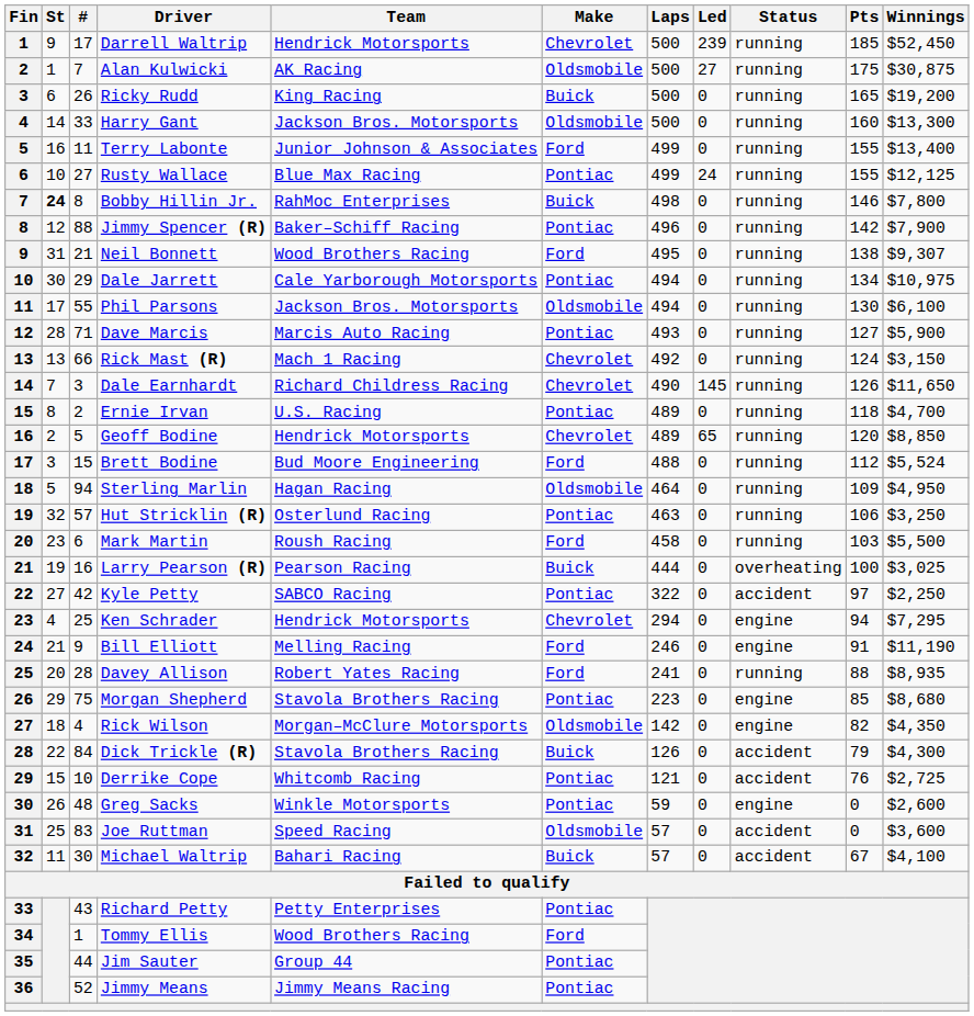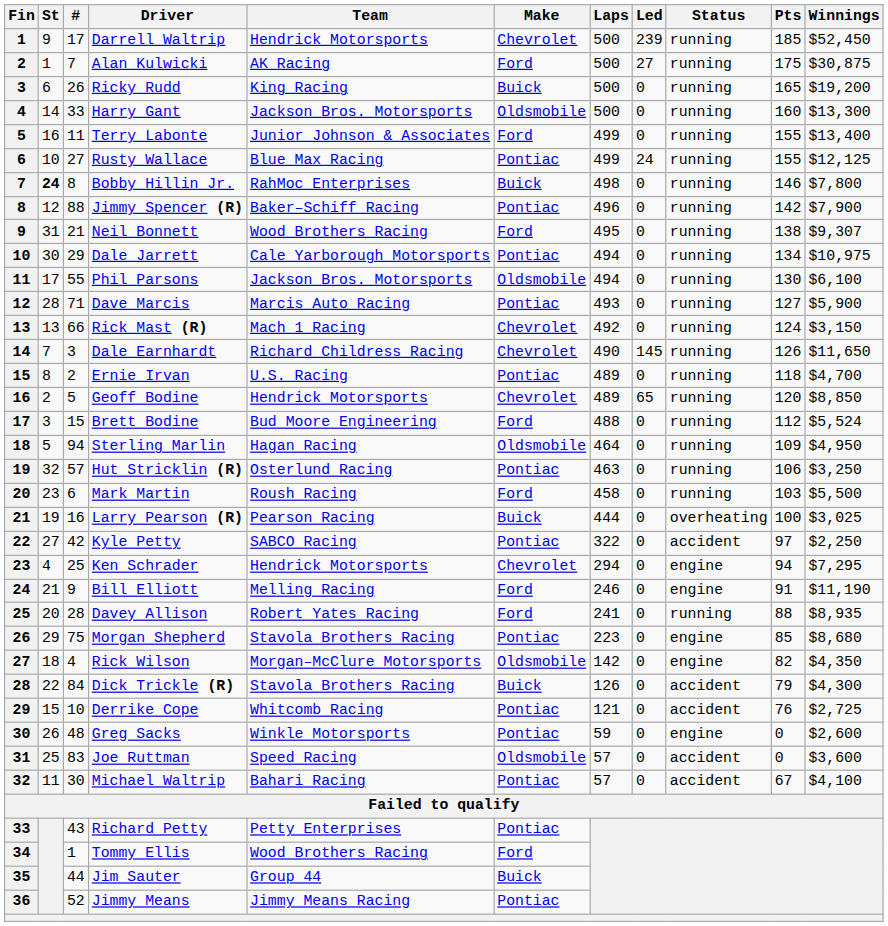 <table class="wikitable" style="font-size:95%">
 <tr>
 <th>Fin</th>
 <th>St</th>
 <th>#</th>
 <th>Driver</th>
 <th>Team</th>
 <th>Make</th>
 <th>Laps</th>
 <th>Led</th>
 <th>Status</th>
 <th>Pts</th>
 <th>Winnings</th>
 </tr>
 <tr>
 <th>1</th>
 <td>9</td>
 <td>17</td>
 <td><a href='#'>Darrell Waltrip</a></td>
 <td><a href='#'>Hendrick Motorsports</a></td>
 <td><a href='#'>Chevrolet</a></td>
 <td>500</td>
 <td>239</td>
 <td>running</td>
 <td>185</td>
 <td>$52,450</td>
 </tr>
 <tr>
 <th>2</th>
 <td>1</td>
 <td>7</td>
 <td><a href='#'>Alan Kulwicki</a></td>
 <td><a href='#'>AK Racing</a></td>
-<td><a href='#'>Oldsmobile</a></td>
+<td><a href='#'>Ford</a></td>
 <td>500</td>
 <td>27</td>
 <td>running</td>
 <td>175</td>
 <td>$30,875</td>
 </tr>
 <tr>
 <th>3</th>
 <td>6</td>
 <td>26</td>
 <td><a href='#'>Ricky Rudd</a></td>
 <td><a href='#'>King Racing</a></td>
 <td><a href='#'>Buick</a></td>
 <td>500</td>
 <td>0</td>
 <td>running</td>
 <td>165</td>
 <td>$19,200</td>
 </tr>
 <tr>
 <th>4</th>
 <td>14</td>
 <td>33</td>
 <td><a href='#'>Harry Gant</a></td>
 <td><a href='#'>Jackson Bros. Motorsports</a></td>
 <td><a href='#'>Oldsmobile</a></td>
 <td>500</td>
 <td>0</td>
 <td>running</td>
 <td>160</td>
 <td>$13,300</td>
 </tr>
 <tr>
 <th>5</th>
 <td>16</td>
 <td>11</td>
 <td><a href='#'>Terry Labonte</a></td>
 <td><a href='#'>Junior Johnson & Associates</a></td>
 <td><a href='#'>Ford</a></td>
 <td>499</td>
 <td>0</td>
 <td>running</td>
 <td>155</td>
 <td>$13,400</td>
 </tr>
 <tr>
 <th>6</th>
 <td>10</td>
 <td>27</td>
 <td><a href='#'>Rusty Wallace</a></td>
 <td><a href='#'>Blue Max Racing</a></td>
 <td><a href='#'>Pontiac</a></td>
 <td>499</td>
 <td>24</td>
 <td>running</td>
 <td>155</td>
 <td>$12,125</td>
 </tr>
 <tr>
 <th>7</th>
 <td><strong>24</strong></td>
 <td>8</td>
 <td><a href='#'>Bobby Hillin Jr.</a></td>
 <td><a href='#'>RahMoc Enterprises</a></td>
 <td><a href='#'>Buick</a></td>
 <td>498</td>
 <td>0</td>
 <td>running</td>
 <td>146</td>
 <td>$7,800</td>
 </tr>
 <tr>
 <th>8</th>
 <td>12</td>
 <td>88</td>
 <td><a href='#'>Jimmy Spencer</a> <strong>(R)</strong></td>
 <td><a href='#'>Baker–Schiff Racing</a></td>
 <td><a href='#'>Pontiac</a></td>
 <td>496</td>
 <td>0</td>
 <td>running</td>
 <td>142</td>
 <td>$7,900</td>
 </tr>
 <tr>
 <th>9</th>
 <td>31</td>
 <td>21</td>
 <td><a href='#'>Neil Bonnett</a></td>
 <td><a href='#'>Wood Brothers Racing</a></td>
 <td><a href='#'>Ford</a></td>
 <td>495</td>
 <td>0</td>
 <td>running</td>
 <td>138</td>
 <td>$9,307</td>
 </tr>
 <tr>
 <th>10</th>
 <td>30</td>
 <td>29</td>
 <td><a href='#'>Dale Jarrett</a></td>
 <td><a href='#'>Cale Yarborough Motorsports</a></td>
 <td><a href='#'>Pontiac</a></td>
 <td>494</td>
 <td>0</td>
 <td>running</td>
 <td>134</td>
 <td>$10,975</td>
 </tr>
 <tr>
 <th>11</th>
 <td>17</td>
 <td>55</td>
 <td><a href='#'>Phil Parsons</a></td>
 <td><a href='#'>Jackson Bros. Motorsports</a></td>
 <td><a href='#'>Oldsmobile</a></td>
 <td>494</td>
 <td>0</td>
 <td>running</td>
 <td>130</td>
 <td>$6,100</td>
 </tr>
 <tr>
 <th>12</th>
 <td>28</td>
 <td>71</td>
 <td><a href='#'>Dave Marcis</a></td>
 <td><a href='#'>Marcis Auto Racing</a></td>
 <td><a href='#'>Pontiac</a></td>
 <td>493</td>
 <td>0</td>
 <td>running</td>
 <td>127</td>
 <td>$5,900</td>
 </tr>
 <tr>
 <th>13</th>
 <td>13</td>
 <td>66</td>
 <td><a href='#'>Rick Mast</a> <strong>(R)</strong></td>
 <td><a href='#'>Mach 1 Racing</a></td>
 <td><a href='#'>Chevrolet</a></td>
 <td>492</td>
 <td>0</td>
 <td>running</td>
 <td>124</td>
 <td>$3,150</td>
 </tr>
 <tr>
 <th>14</th>
 <td>7</td>
 <td>3</td>
 <td><a href='#'>Dale Earnhardt</a></td>
 <td><a href='#'>Richard Childress Racing</a></td>
 <td><a href='#'>Chevrolet</a></td>
 <td>490</td>
 <td>145</td>
 <td>running</td>
 <td>126</td>
 <td>$11,650</td>
 </tr>
 <tr>
 <th>15</th>
 <td>8</td>
 <td>2</td>
 <td><a href='#'>Ernie Irvan</a></td>
 <td><a href='#'>U.S. Racing</a></td>
 <td><a href='#'>Pontiac</a></td>
 <td>489</td>
 <td>0</td>
 <td>running</td>
 <td>118</td>
 <td>$4,700</td>
 </tr>
 <tr>
 <th>16</th>
 <td>2</td>
 <td>5</td>
 <td><a href='#'>Geoff Bodine</a></td>
 <td><a href='#'>Hendrick Motorsports</a></td>
 <td><a href='#'>Chevrolet</a></td>
 <td>489</td>
 <td>65</td>
 <td>running</td>
 <td>120</td>
 <td>$8,850</td>
 </tr>
 <tr>
 <th>17</th>
 <td>3</td>
 <td>15</td>
 <td><a href='#'>Brett Bodine</a></td>
 <td><a href='#'>Bud Moore Engineering</a></td>
 <td><a href='#'>Ford</a></td>
 <td>488</td>
 <td>0</td>
 <td>running</td>
 <td>112</td>
 <td>$5,524</td>
 </tr>
 <tr>
 <th>18</th>
 <td>5</td>
 <td>94</td>
 <td><a href='#'>Sterling Marlin</a></td>
 <td><a href='#'>Hagan Racing</a></td>
 <td><a href='#'>Oldsmobile</a></td>
 <td>464</td>
 <td>0</td>
 <td>running</td>
 <td>109</td>
 <td>$4,950</td>
 </tr>
 <tr>
 <th>19</th>
 <td>32</td>
 <td>57</td>
 <td><a href='#'>Hut Stricklin</a> <strong>(R)</strong></td>
 <td><a href='#'>Osterlund Racing</a></td>
 <td><a href='#'>Pontiac</a></td>
 <td>463</td>
 <td>0</td>
 <td>running</td>
 <td>106</td>
 <td>$3,250</td>
 </tr>
 <tr>
 <th>20</th>
 <td>23</td>
 <td>6</td>
 <td><a href='#'>Mark Martin</a></td>
 <td><a href='#'>Roush Racing</a></td>
 <td><a href='#'>Ford</a></td>
 <td>458</td>
 <td>0</td>
 <td>running</td>
 <td>103</td>
 <td>$5,500</td>
 </tr>
 <tr>
 <th>21</th>
 <td>19</td>
 <td>16</td>
 <td><a href='#'>Larry Pearson</a> <strong>(R)</strong></td>
 <td><a href='#'>Pearson Racing</a></td>
 <td><a href='#'>Buick</a></td>
 <td>444</td>
 <td>0</td>
 <td>overheating</td>
 <td>100</td>
 <td>$3,025</td>
 </tr>
 <tr>
 <th>22</th>
 <td>27</td>
 <td>42</td>
 <td><a href='#'>Kyle Petty</a></td>
 <td><a href='#'>SABCO Racing</a></td>
 <td><a href='#'>Pontiac</a></td>
 <td>322</td>
 <td>0</td>
 <td>accident</td>
 <td>97</td>
 <td>$2,250</td>
 </tr>
 <tr>
 <th>23</th>
 <td>4</td>
 <td>25</td>
 <td><a href='#'>Ken Schrader</a></td>
 <td><a href='#'>Hendrick Motorsports</a></td>
 <td><a href='#'>Chevrolet</a></td>
 <td>294</td>
 <td>0</td>
 <td>engine</td>
 <td>94</td>
 <td>$7,295</td>
 </tr>
 <tr>
 <th>24</th>
 <td>21</td>
 <td>9</td>
 <td><a href='#'>Bill Elliott</a></td>
 <td><a href='#'>Melling Racing</a></td>
 <td><a href='#'>Ford</a></td>
 <td>246</td>
 <td>0</td>
 <td>engine</td>
 <td>91</td>
 <td>$11,190</td>
 </tr>
 <tr>
 <th>25</th>
 <td>20</td>
 <td>28</td>
 <td><a href='#'>Davey Allison</a></td>
 <td><a href='#'>Robert Yates Racing</a></td>
 <td><a href='#'>Ford</a></td>
 <td>241</td>
 <td>0</td>
 <td>running</td>
 <td>88</td>
 <td>$8,935</td>
 </tr>
 <tr>
 <th>26</th>
 <td>29</td>
 <td>75</td>
 <td><a href='#'>Morgan Shepherd</a></td>
 <td><a href='#'>Stavola Brothers Racing</a></td>
 <td><a href='#'>Pontiac</a></td>
 <td>223</td>
 <td>0</td>
 <td>engine</td>
 <td>85</td>
 <td>$8,680</td>
 </tr>
 <tr>
 <th>27</th>
 <td>18</td>
 <td>4</td>
 <td><a href='#'>Rick Wilson</a></td>
 <td><a href='#'>Morgan–McClure Motorsports</a></td>
 <td><a href='#'>Oldsmobile</a></td>
 <td>142</td>
 <td>0</td>
 <td>engine</td>
 <td>82</td>
 <td>$4,350</td>
 </tr>
 <tr>
 <th>28</th>
 <td>22</td>
 <td>84</td>
 <td><a href='#'>Dick Trickle</a> <strong>(R)</strong></td>
 <td><a href='#'>Stavola Brothers Racing</a></td>
 <td><a href='#'>Buick</a></td>
 <td>126</td>
 <td>0</td>
 <td>accident</td>
 <td>79</td>
 <td>$4,300</td>
 </tr>
 <tr>
 <th>29</th>
 <td>15</td>
 <td>10</td>
 <td><a href='#'>Derrike Cope</a></td>
 <td><a href='#'>Whitcomb Racing</a></td>
 <td><a href='#'>Pontiac</a></td>
 <td>121</td>
 <td>0</td>
 <td>accident</td>
 <td>76</td>
 <td>$2,725</td>
 </tr>
 <tr>
 <th>30</th>
 <td>26</td>
 <td>48</td>
 <td><a href='#'>Greg Sacks</a></td>
 <td><a href='#'>Winkle Motorsports</a></td>
 <td><a href='#'>Pontiac</a></td>
 <td>59</td>
 <td>0</td>
 <td>engine</td>
 <td>0</td>
 <td>$2,600</td>
 </tr>
 <tr>
 <th>31</th>
 <td>25</td>
 <td>83</td>
 <td><a href='#'>Joe Ruttman</a></td>
 <td><a href='#'>Speed Racing</a></td>
 <td><a href='#'>Oldsmobile</a></td>
 <td>57</td>
 <td>0</td>
 <td>accident</td>
 <td>0</td>
 <td>$3,600</td>
 </tr>
 <tr>
 <th>32</th>
 <td>11</td>
 <td>30</td>
 <td><a href='#'>Michael Waltrip</a></td>
 <td><a href='#'>Bahari Racing</a></td>
-<td><a href='#'>Buick</a></td>
+<td><a href='#'>Pontiac</a></td>
 <td>57</td>
 <td>0</td>
 <td>accident</td>
 <td>67</td>
 <td>$4,100</td>
 </tr>
 <tr>
 <th colspan="11">Failed to qualify</th>
 </tr>
 <tr>
 <th>33</th>
 <th rowspan="4"></th>
 <td>43</td>
 <td><a href='#'>Richard Petty</a></td>
 <td><a href='#'>Petty Enterprises</a></td>
 <td><a href='#'>Pontiac</a></td>
 <th colspan="5" rowspan="4"></th>
 </tr>
 <tr>
 <th>34</th>
 <td>1</td>
 <td><a href='#'>Tommy Ellis</a></td>
 <td><a href='#'>Wood Brothers Racing</a></td>
 <td><a href='#'>Ford</a></td>
 </tr>
 <tr>
 <th>35</th>
 <td>44</td>
 <td><a href='#'>Jim Sauter</a></td>
 <td><a href='#'>Group 44</a></td>
-<td><a href='#'>Pontiac</a></td>
+<td><a href='#'>Buick</a></td>
 </tr>
 <tr>
 <th>36</th>
 <td>52</td>
 <td><a href='#'>Jimmy Means</a></td>
 <td><a href='#'>Jimmy Means Racing</a></td>
 <td><a href='#'>Pontiac</a></td>
 </tr>
 <tr>
 <th colspan="11"></th>
 </tr>
 </table>
